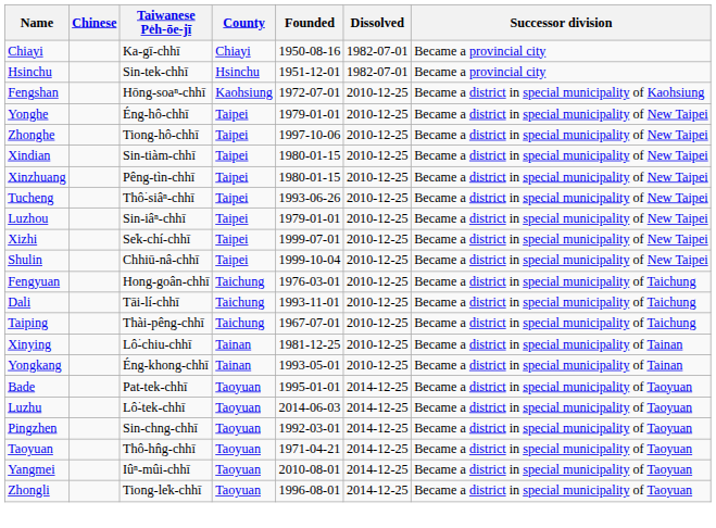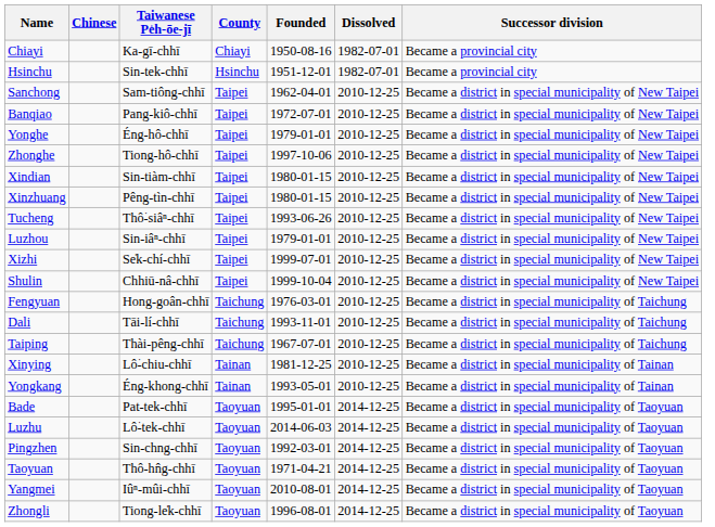 <table class="wikitable sortable">
 <tr>
 <th>Name</th>
 <th><a href='#'>Chinese</a></th>
 <th><a href='#'>Taiwanese</a><br><a href='#'>Pe̍h-ōe-jī</a></th>
 <th><a href='#'>County</a></th>
 <th>Founded</th>
 <th>Dissolved</th>
 <th>Successor division</th>
 </tr>
 <tr>
 <td><a href='#'>Chiayi</a></td>
 <td></td>
 <td>Ka-gī-chhī</td>
 <td><a href='#'>Chiayi</a></td>
 <td>1950-08-16</td>
 <td>1982-07-01</td>
 <td>Became a <a href='#'>provincial city</a></td>
 </tr>
 <tr>
 <td><a href='#'>Hsinchu</a></td>
 <td></td>
 <td>Sin-tek-chhī</td>
 <td><a href='#'>Hsinchu</a></td>
 <td>1951-12-01</td>
 <td>1982-07-01</td>
 <td>Became a <a href='#'>provincial city</a></td>
 </tr>
 <tr>
-<td><a href='#'>Fengshan</a></td>
+<td><a href='#'>Sanchong</a></td>
 <td></td>
-<td>Hōng-soaⁿ-chhī</td>
-<td><a href='#'>Kaohsiung</a></td>
+<td>Sam-tiông-chhī</td>
+<td><a href='#'>Taipei</a></td>
+<td>1962-04-01</td>
+<td>2010-12-25</td>
+<td>Became a <a href='#'>district</a> in <a href='#'>special municipality</a> of <a href='#'>New Taipei</a></td>
+</tr>
+<tr>
+<td><a href='#'>Banqiao</a></td>
+<td></td>
+<td>Pang-kiô-chhī</td>
+<td><a href='#'>Taipei</a></td>
 <td>1972-07-01</td>
 <td>2010-12-25</td>
-<td>Became a <a href='#'>district</a> in <a href='#'>special municipality</a> of <a href='#'>Kaohsiung</a></td>
+<td>Became a <a href='#'>district</a> in <a href='#'>special municipality</a> of <a href='#'>New Taipei</a></td>
 </tr>
 <tr>
 <td><a href='#'>Yonghe</a></td>
 <td></td>
 <td>Éng-hô-chhī</td>
 <td><a href='#'>Taipei</a></td>
 <td>1979-01-01</td>
 <td>2010-12-25</td>
 <td>Became a <a href='#'>district</a> in <a href='#'>special municipality</a> of <a href='#'>New Taipei</a></td>
 </tr>
 <tr>
 <td><a href='#'>Zhonghe</a></td>
 <td></td>
 <td>Tiong-hô-chhī</td>
 <td><a href='#'>Taipei</a></td>
 <td>1997-10-06</td>
 <td>2010-12-25</td>
 <td>Became a <a href='#'>district</a> in <a href='#'>special municipality</a> of <a href='#'>New Taipei</a></td>
 </tr>
 <tr>
 <td><a href='#'>Xindian</a></td>
 <td></td>
 <td>Sin-tiàm-chhī</td>
 <td><a href='#'>Taipei</a></td>
 <td>1980-01-15</td>
 <td>2010-12-25</td>
 <td>Became a <a href='#'>district</a> in <a href='#'>special municipality</a> of <a href='#'>New Taipei</a></td>
 </tr>
 <tr>
 <td><a href='#'>Xinzhuang</a></td>
 <td></td>
 <td>Pêng-tìn-chhī</td>
 <td><a href='#'>Taipei</a></td>
 <td>1980-01-15</td>
 <td>2010-12-25</td>
 <td>Became a <a href='#'>district</a> in <a href='#'>special municipality</a> of <a href='#'>New Taipei</a></td>
 </tr>
 <tr>
 <td><a href='#'>Tucheng</a></td>
 <td></td>
 <td>Thô͘-siâⁿ-chhī</td>
 <td><a href='#'>Taipei</a></td>
 <td>1993-06-26</td>
 <td>2010-12-25</td>
 <td>Became a <a href='#'>district</a> in <a href='#'>special municipality</a> of <a href='#'>New Taipei</a></td>
 </tr>
 <tr>
 <td><a href='#'>Luzhou</a></td>
 <td></td>
 <td>Sin-iâⁿ-chhī</td>
 <td><a href='#'>Taipei</a></td>
 <td>1979-01-01</td>
 <td>2010-12-25</td>
 <td>Became a <a href='#'>district</a> in <a href='#'>special municipality</a> of <a href='#'>New Taipei</a></td>
 </tr>
 <tr>
 <td><a href='#'>Xizhi</a></td>
 <td></td>
 <td>Se̍k-chí-chhī</td>
 <td><a href='#'>Taipei</a></td>
 <td>1999-07-01</td>
 <td>2010-12-25</td>
 <td>Became a <a href='#'>district</a> in <a href='#'>special municipality</a> of <a href='#'>New Taipei</a></td>
 </tr>
 <tr>
 <td><a href='#'>Shulin</a></td>
 <td></td>
 <td>Chhiū-nâ-chhī</td>
 <td><a href='#'>Taipei</a></td>
 <td>1999-10-04</td>
 <td>2010-12-25</td>
 <td>Became a <a href='#'>district</a> in <a href='#'>special municipality</a> of <a href='#'>New Taipei</a></td>
 </tr>
 <tr>
 <td><a href='#'>Fengyuan</a></td>
 <td></td>
 <td>Hong-goân-chhī</td>
 <td><a href='#'>Taichung</a></td>
 <td>1976-03-01</td>
 <td>2010-12-25</td>
 <td>Became a <a href='#'>district</a> in <a href='#'>special municipality</a> of <a href='#'>Taichung</a></td>
 </tr>
 <tr>
 <td><a href='#'>Dali</a></td>
 <td></td>
 <td>Tāi-lí-chhī</td>
 <td><a href='#'>Taichung</a></td>
 <td>1993-11-01</td>
 <td>2010-12-25</td>
 <td>Became a <a href='#'>district</a> in <a href='#'>special municipality</a> of <a href='#'>Taichung</a></td>
 </tr>
 <tr>
 <td><a href='#'>Taiping</a></td>
 <td></td>
 <td>Thài-pêng-chhī</td>
 <td><a href='#'>Taichung</a></td>
 <td>1967-07-01</td>
 <td>2010-12-25</td>
 <td>Became a <a href='#'>district</a> in <a href='#'>special municipality</a> of <a href='#'>Taichung</a></td>
 </tr>
 <tr>
 <td><a href='#'>Xinying</a></td>
 <td></td>
 <td>Lô͘-chiu-chhī</td>
 <td><a href='#'>Tainan</a></td>
 <td>1981-12-25</td>
 <td>2010-12-25</td>
 <td>Became a <a href='#'>district</a> in <a href='#'>special municipality</a> of <a href='#'>Tainan</a></td>
 </tr>
 <tr>
 <td><a href='#'>Yongkang</a></td>
 <td></td>
 <td>Éng-khong-chhī</td>
 <td><a href='#'>Tainan</a></td>
 <td>1993-05-01</td>
 <td>2010-12-25</td>
 <td>Became a <a href='#'>district</a> in <a href='#'>special municipality</a> of <a href='#'>Tainan</a></td>
 </tr>
 <tr>
 <td><a href='#'>Bade</a></td>
 <td></td>
 <td>Pat-tek-chhī</td>
 <td><a href='#'>Taoyuan</a></td>
 <td>1995-01-01</td>
 <td>2014-12-25</td>
 <td>Became a <a href='#'>district</a> in <a href='#'>special municipality</a> of <a href='#'>Taoyuan</a></td>
 </tr>
 <tr>
 <td><a href='#'>Luzhu</a></td>
 <td></td>
 <td>Lô͘-tek-chhī</td>
 <td><a href='#'>Taoyuan</a></td>
 <td>2014-06-03</td>
 <td>2014-12-25</td>
 <td>Became a <a href='#'>district</a> in <a href='#'>special municipality</a> of <a href='#'>Taoyuan</a></td>
 </tr>
 <tr>
 <td><a href='#'>Pingzhen</a></td>
 <td></td>
 <td>Sin-chng-chhī</td>
 <td><a href='#'>Taoyuan</a></td>
 <td>1992-03-01</td>
 <td>2014-12-25</td>
 <td>Became a <a href='#'>district</a> in <a href='#'>special municipality</a> of <a href='#'>Taoyuan</a></td>
 </tr>
 <tr>
 <td><a href='#'>Taoyuan</a></td>
 <td></td>
 <td>Thô-hn̂g-chhī</td>
 <td><a href='#'>Taoyuan</a></td>
 <td>1971-04-21</td>
 <td>2014-12-25</td>
 <td>Became a <a href='#'>district</a> in <a href='#'>special municipality</a> of <a href='#'>Taoyuan</a></td>
 </tr>
 <tr>
 <td><a href='#'>Yangmei</a></td>
 <td></td>
 <td>Iûⁿ-mûi-chhī</td>
 <td><a href='#'>Taoyuan</a></td>
 <td>2010-08-01</td>
 <td>2014-12-25</td>
 <td>Became a <a href='#'>district</a> in <a href='#'>special municipality</a> of <a href='#'>Taoyuan</a></td>
 </tr>
 <tr>
 <td><a href='#'>Zhongli</a></td>
 <td></td>
 <td>Tiong-le̍k-chhī</td>
 <td><a href='#'>Taoyuan</a></td>
 <td>1996-08-01</td>
 <td>2014-12-25</td>
 <td>Became a <a href='#'>district</a> in <a href='#'>special municipality</a> of <a href='#'>Taoyuan</a></td>
 </tr>
 </table>
